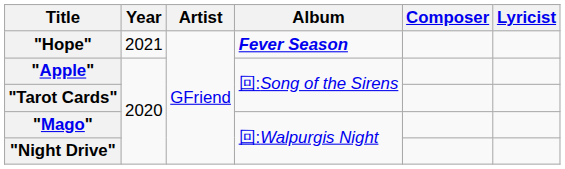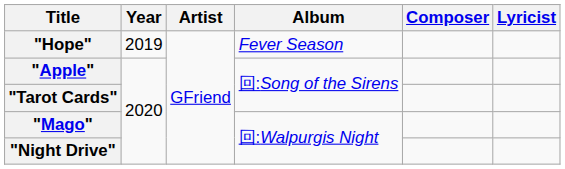 <table class="wikitable plainrowheaders">
 <tr>
 <th scope="col">Title</th>
 <th scope="col">Year</th>
 <th scope="col">Artist</th>
 <th scope="col">Album</th>
 <th scope="col"><a href='#'>Composer</a></th>
 <th scope="col"><a href='#'>Lyricist</a></th>
 </tr>
 <tr>
 <th scope="row">"Hope"</th>
-<td style="text-align:center">2021</td>
+<td style="text-align:center">2019</td>
 <td rowspan="5"><a href='#'>GFriend</a></td>
-<td><strong><em><a href='#'>Fever Season</a></em></strong></td>
+<td><em><a href='#'>Fever Season</a></em></td>
 <td></td>
 <td></td>
 </tr>
 <tr>
 <th scope="row">"<a href='#'>Apple</a>"</th>
 <td rowspan="4" style="text-align:center">2020</td>
 <td rowspan="2"><a href='#'>回:<em>Song of the Sirens</em></a></td>
 <td></td>
 <td></td>
 </tr>
 <tr>
 <th scope="row">"Tarot Cards"</th>
 <td></td>
 <td></td>
 </tr>
 <tr>
 <th scope="row">"<a href='#'>Mago</a>"</th>
 <td rowspan="2"><a href='#'>回:<em>Walpurgis Night</em></a></td>
 <td></td>
 <td></td>
 </tr>
 <tr>
 <th scope="row">"Night Drive"</th>
 <td></td>
 <td></td>
 </tr>
 </table>
